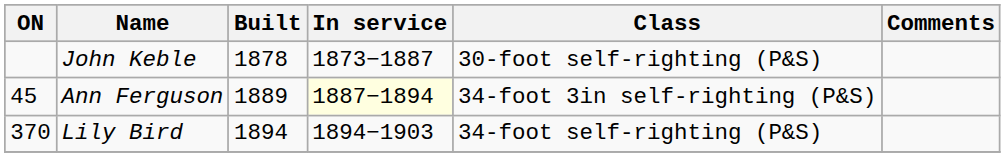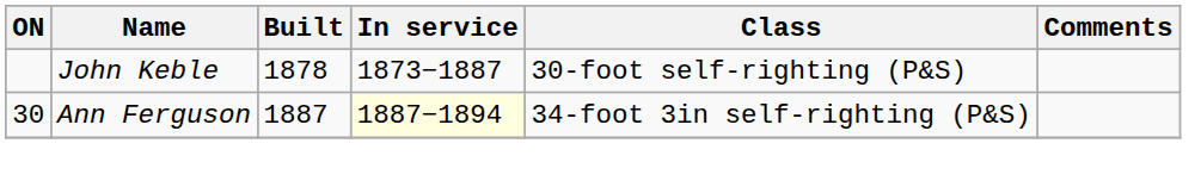 <table class="wikitable">
 <tr>
 <th>ON</th>
 <th>Name</th>
 <th>Built</th>
 <th>In service</th>
 <th>Class</th>
 <th>Comments</th>
 </tr>
 <tr>
 <td></td>
 <td><em>John Keble</em></td>
 <td>1878</td>
 <td>1873−1887</td>
 <td>30-foot self-righting (P&S)</td>
 <td></td>
 </tr>
 <tr>
-<td>45</td>
+<td>30</td>
 <td><em>Ann Ferguson</em></td>
-<td>1889</td>
+<td>1887</td>
 <td style="background: lightyellow;">1887−1894</td>
 <td>34-foot 3in self-righting (P&S)</td>
 <td></td>
 </tr>
 <tr>
-<td>370</td>
-<td><em>Lily Bird</em></td>
-<td>1894</td>
-<td>1894−1903</td>
-<td>34-foot self-righting (P&S)</td>
-<td></td>
-</tr>
-<tr>
 </tr>
 </table>
